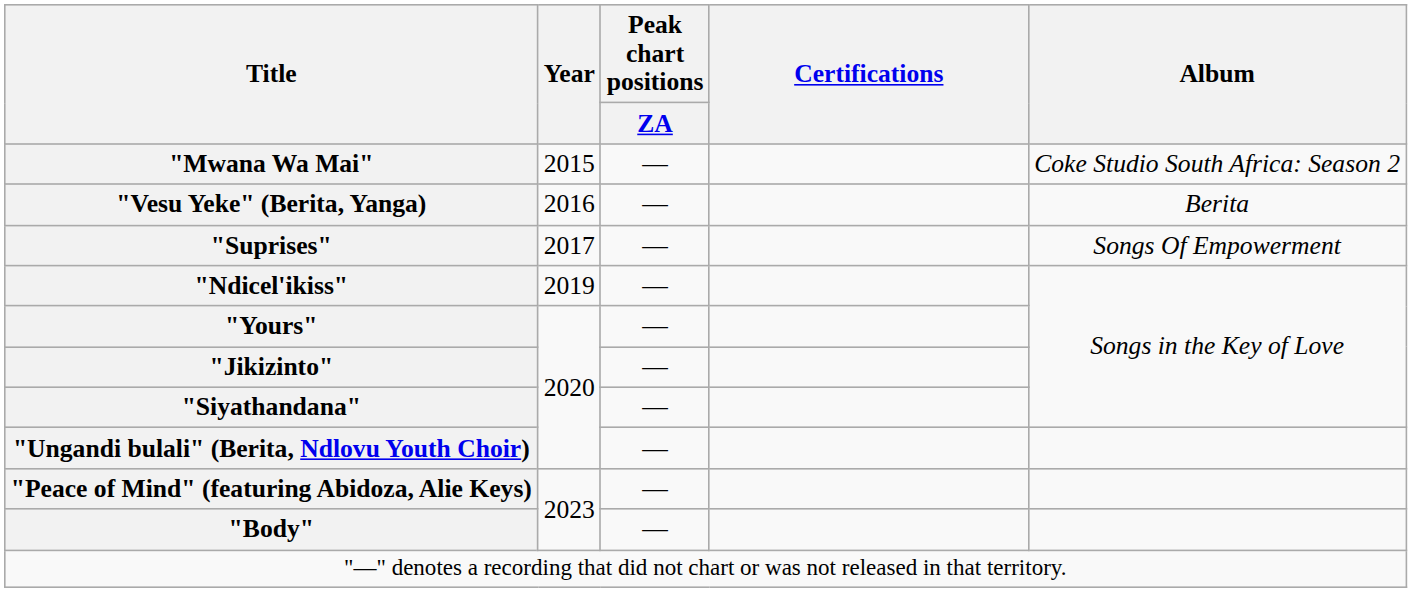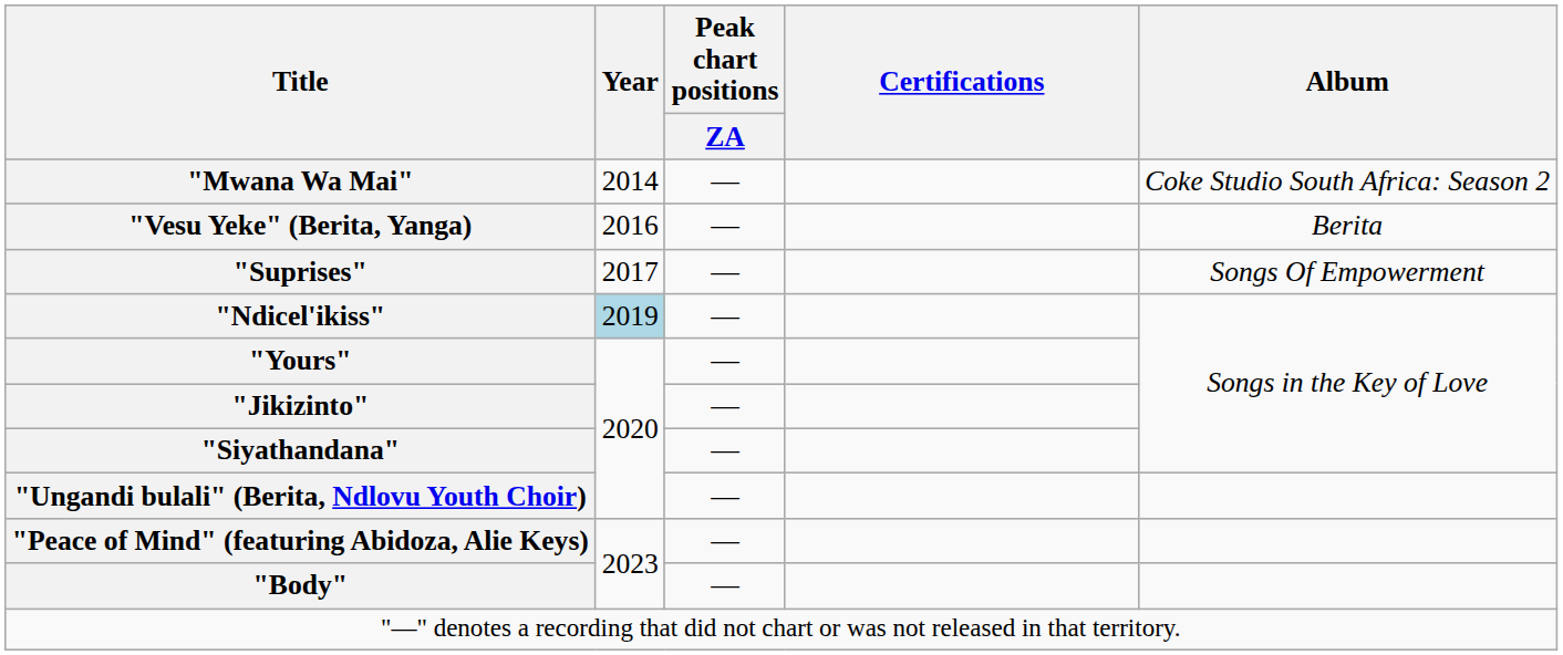 <table class="wikitable plainrowheaders" style="text-align:center;">
 <tr>
 <th scope="col" rowspan="2">Title</th>
 <th scope="col" rowspan="2">Year</th>
 <th scope="col" colspan="1">Peak chart positions</th>
 <th scope="col" rowspan="2" style="width:12em;"><a href='#'>Certifications</a></th>
 <th scope="col" rowspan="2">Album</th>
 </tr>
 <tr>
 <th scope="col" style="width:3em;font-size:100%;"><a href='#'>ZA</a><br></th>
 </tr>
 <tr>
 <th scope="row">"Mwana Wa Mai"</th>
-<td>2015</td>
+<td>2014</td>
 <td>—</td>
 <td></td>
 <td><em>Coke Studio South Africa: Season 2</em></td>
 </tr>
 <tr>
 <th scope="row">"Vesu Yeke" (Berita, Yanga)</th>
 <td>2016</td>
 <td>—</td>
 <td></td>
 <td><em>Berita </em></td>
 </tr>
 <tr>
 <th scope="row">"Suprises"</th>
 <td>2017</td>
 <td>—</td>
 <td></td>
 <td><em>Songs Of Empowerment</em></td>
 </tr>
 <tr>
 <th scope="row">"Ndicel'ikiss"</th>
-<td>2019</td>
+<td style="background: lightblue;">2019</td>
 <td>—</td>
 <td></td>
 <td rowspan=4><em>Songs in the Key of Love</em></td>
 </tr>
 <tr>
 <th scope="row">"Yours"</th>
 <td rowspan=4>2020</td>
 <td>—</td>
 <td></td>
 </tr>
 <tr>
 <th scope="row">"Jikizinto"</th>
 <td>—</td>
 <td></td>
 </tr>
 <tr>
 <th scope="row">"Siyathandana"</th>
 <td>—</td>
 <td></td>
 </tr>
 <tr>
 <th scope="row">"Ungandi bulali" (Berita, <a href='#'>Ndlovu Youth Choir</a>)</th>
 <td>—</td>
 <td></td>
 <td></td>
 </tr>
 <tr>
 <th scope="row">"Peace of Mind" (featuring Abidoza, Alie Keys)</th>
 <td rowspan=2>2023</td>
 <td>—</td>
 <td></td>
 <td></td>
 </tr>
 <tr>
 <th scope="row">"Body"</th>
 <td>—</td>
 <td></td>
 <td></td>
 </tr>
 <tr>
 <td colspan="8" style="font-size:90%">"—" denotes a recording that did not chart or was not released in that territory.</td>
 </tr>
 </table>
